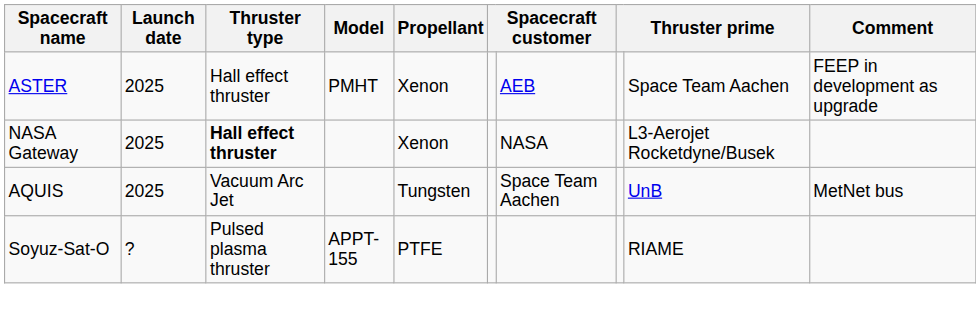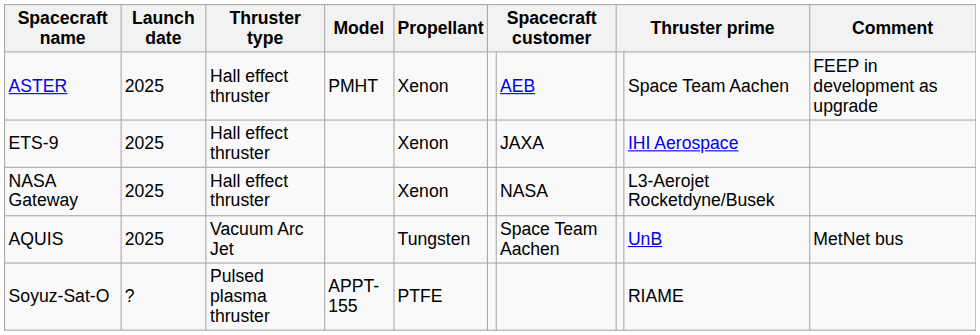 <table class="wikitable sortable" style="width: 100%;">
 <tr>
 <th>Spacecraft name</th>
 <th>Launch date</th>
 <th>Thruster type</th>
 <th>Model</th>
 <th>Propellant</th>
 <th colspan="2">Spacecraft customer</th>
 <th colspan="2">Thruster prime</th>
 <th>Comment</th>
 </tr>
 <tr ---->
 <td><a href='#'>ASTER</a></td>
 <td>2025</td>
 <td>Hall effect thruster</td>
 <td>PMHT</td>
 <td>Xenon</td>
 <td></td>
 <td><a href='#'>AEB</a></td>
 <td></td>
 <td>Space Team Aachen</td>
 <td>FEEP in development as upgrade</td>
 </tr>
 <tr ---->
+<td>ETS-9</td>
+<td>2025</td>
+<td>Hall effect thruster</td>
+<td></td>
+<td>Xenon</td>
+<td></td>
+<td>JAXA</td>
+<td></td>
+<td><a href='#'>IHI Aerospace</a></td>
+<td></td>
+</tr>
+<tr ---->
 <td>NASA Gateway</td>
 <td>2025</td>
-<td><strong>Hall effect thruster</strong></td>
+<td>Hall effect thruster</td>
 <td></td>
 <td>Xenon</td>
 <td></td>
 <td>NASA</td>
 <td></td>
 <td>L3-Aerojet Rocketdyne/Busek</td>
 <td></td>
 </tr>
 <tr>
 <td>AQUIS</td>
 <td>2025</td>
 <td>Vacuum Arc Jet</td>
 <td></td>
 <td>Tungsten</td>
 <td></td>
 <td>Space Team Aachen</td>
 <td></td>
 <td><a href='#'>UnB</a></td>
 <td>MetNet bus</td>
 </tr>
 <tr ---->
 <td>Soyuz-Sat-O</td>
 <td>?</td>
 <td>Pulsed plasma thruster</td>
 <td>APPT-155</td>
 <td>PTFE</td>
 <td> <br> </td>
 <td></td>
 <td></td>
 <td>RIAME</td>
 <td><br></td>
 </tr>
 </table>
